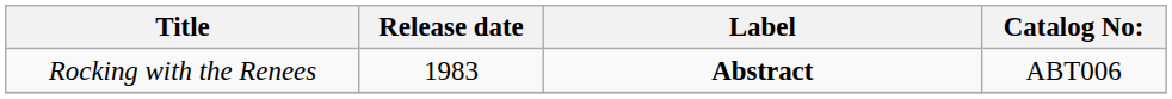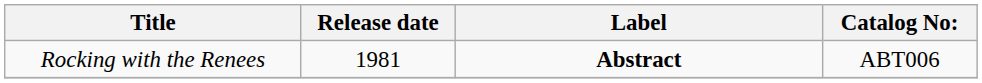 <table class="wikitable" style="font-size:100%">
 <tr>
 <th width="200">Title</th>
 <th width="100">Release date</th>
 <th width="250">Label</th>
 <th width="100">Catalog No:</th>
 </tr>
 <tr>
 <td align=center><em>Rocking with the Renees</em></td>
-<td align=center>1983</td>
+<td align=center>1981</td>
 <td align=center><strong>Abstract</strong></td>
 <td align=center>ABT006</td>
 </tr>
 <tr>
 </tr>
 </table>
